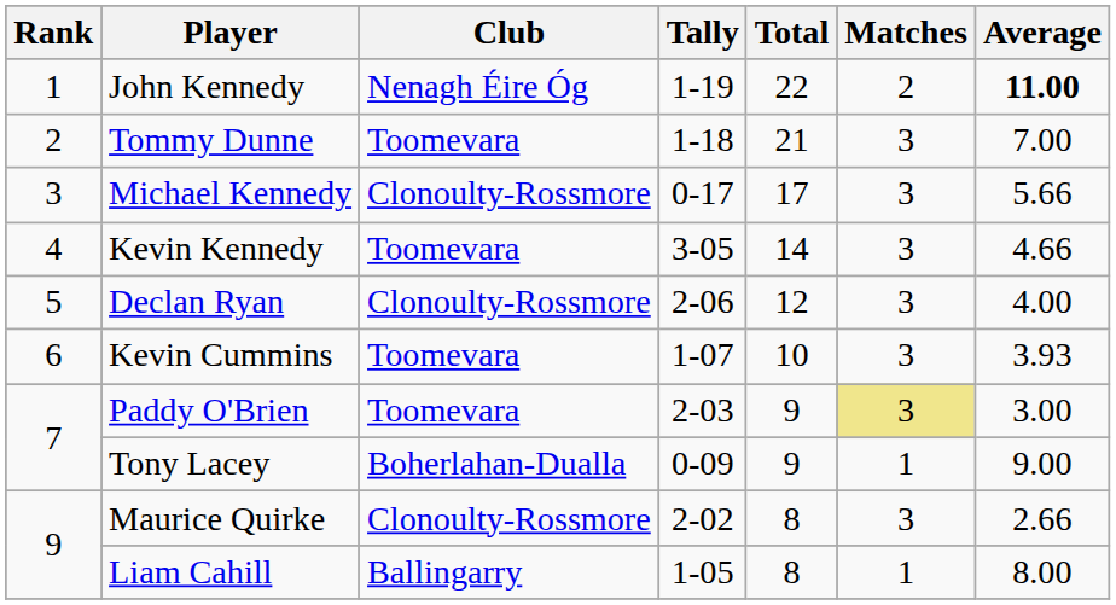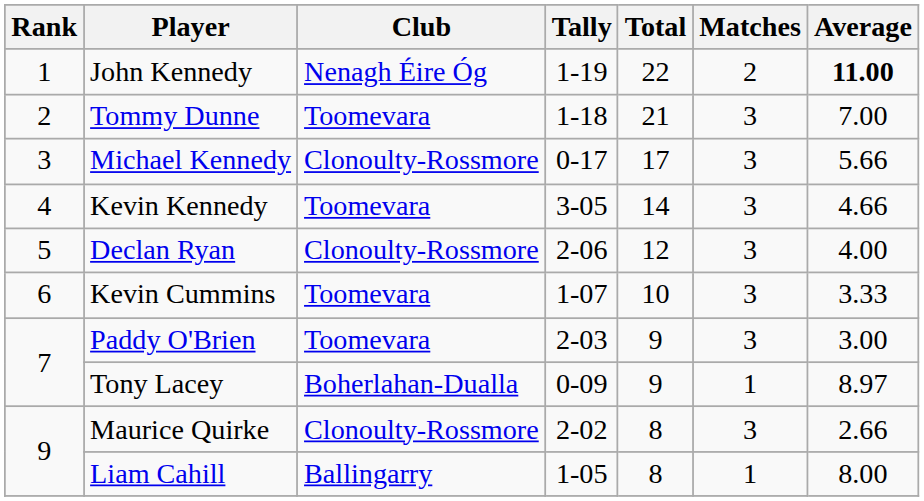 <table class="wikitable">
 <tr>
 <th>Rank</th>
 <th>Player</th>
 <th>Club</th>
 <th>Tally</th>
 <th>Total</th>
 <th>Matches</th>
 <th>Average</th>
 </tr>
 <tr>
 <td rowspan="1" style="text-align:center;">1</td>
 <td>John Kennedy</td>
 <td><a href='#'>Nenagh Éire Óg</a></td>
 <td align=center>1-19</td>
 <td align=center>22</td>
 <td align=center>2</td>
 <td align=center><strong>11.00</strong></td>
 </tr>
 <tr>
 <td rowspan="1" style="text-align:center;">2</td>
 <td><a href='#'>Tommy Dunne</a></td>
 <td><a href='#'>Toomevara</a></td>
 <td align=center>1-18</td>
 <td align=center>21</td>
 <td align=center>3</td>
 <td align=center>7.00</td>
 </tr>
 <tr>
 <td rowspan="1" style="text-align:center;">3</td>
 <td><a href='#'>Michael Kennedy</a></td>
 <td><a href='#'>Clonoulty-Rossmore</a></td>
 <td align=center>0-17</td>
 <td align=center>17</td>
 <td align=center>3</td>
 <td align=center>5.66</td>
 </tr>
 <tr>
 <td rowspan="1" style="text-align:center;">4</td>
 <td>Kevin Kennedy</td>
 <td><a href='#'>Toomevara</a></td>
 <td align=center>3-05</td>
 <td align=center>14</td>
 <td align=center>3</td>
 <td align=center>4.66</td>
 </tr>
 <tr>
 <td rowspan="1" style="text-align:center;">5</td>
 <td><a href='#'>Declan Ryan</a></td>
 <td><a href='#'>Clonoulty-Rossmore</a></td>
 <td align=center>2-06</td>
 <td align=center>12</td>
 <td align=center>3</td>
 <td align=center>4.00</td>
 </tr>
 <tr>
 <td rowspan="1" style="text-align:center;">6</td>
 <td>Kevin Cummins</td>
 <td><a href='#'>Toomevara</a></td>
 <td align=center>1-07</td>
 <td align=center>10</td>
 <td align=center>3</td>
-<td align=center>3.93</td>
+<td align=center>3.33</td>
 </tr>
 <tr>
 <td rowspan="2" style="text-align:center;">7</td>
 <td><a href='#'>Paddy O'Brien</a></td>
 <td><a href='#'>Toomevara</a></td>
 <td align=center>2-03</td>
 <td align=center>9</td>
-<td align=center style="background: khaki;">3</td>
+<td align=center>3</td>
 <td align=center>3.00</td>
 </tr>
 <tr>
 <td>Tony Lacey</td>
 <td><a href='#'>Boherlahan-Dualla</a></td>
 <td align=center>0-09</td>
 <td align=center>9</td>
 <td align=center>1</td>
-<td align=center>9.00</td>
+<td align=center>8.97</td>
 </tr>
 <tr>
 <td rowspan="2" style="text-align:center;">9</td>
 <td>Maurice Quirke</td>
 <td><a href='#'>Clonoulty-Rossmore</a></td>
 <td align=center>2-02</td>
 <td align=center>8</td>
 <td align=center>3</td>
 <td align=center>2.66</td>
 </tr>
 <tr>
 <td><a href='#'>Liam Cahill</a></td>
 <td><a href='#'>Ballingarry</a></td>
 <td align=center>1-05</td>
 <td align=center>8</td>
 <td align=center>1</td>
 <td align=center>8.00</td>
 </tr>
 </table>
